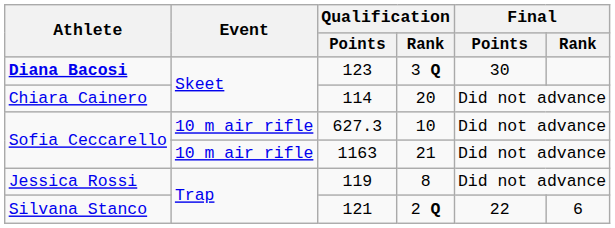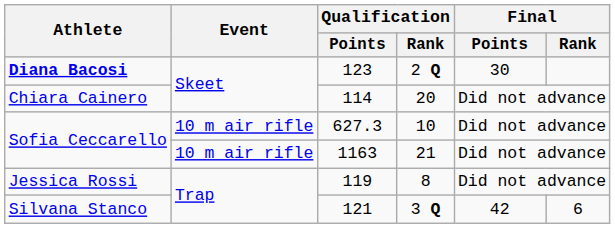 <table class="wikitable" style="font-size:90%">
 <tr>
 <th rowspan="2">Athlete</th>
 <th rowspan="2">Event</th>
 <th colspan=2>Qualification</th>
 <th colspan=2>Final</th>
 </tr>
 <tr style="font-size:95%">
 <th>Points</th>
 <th>Rank</th>
 <th>Points</th>
 <th>Rank</th>
 </tr>
 <tr align=center>
 <td align=left><strong><a href='#'>Diana Bacosi</a></strong></td>
 <td align=left rowspan=2><a href='#'>Skeet</a></td>
 <td>123</td>
-<td>3 <strong>Q</strong></td>
+<td>2 <strong>Q</strong></td>
 <td>30</td>
 <td></td>
 </tr>
 <tr align=center>
 <td align=left><a href='#'>Chiara Cainero</a></td>
 <td>114</td>
 <td>20</td>
 <td colspan=2>Did not advance</td>
 </tr>
 <tr align=center>
 <td align=left rowspan=2><a href='#'>Sofia Ceccarello</a></td>
 <td align=left><a href='#'>10 m air rifle</a></td>
 <td>627.3</td>
 <td>10</td>
 <td colspan=2>Did not advance</td>
 </tr>
 <tr align=center>
 <td align=left><a href='#'>10 m air rifle</a></td>
 <td>1163</td>
 <td>21</td>
 <td colspan=2>Did not advance</td>
 </tr>
 <tr align=center>
 <td align=left><a href='#'>Jessica Rossi</a></td>
 <td align=left rowspan=2><a href='#'>Trap</a></td>
 <td>119</td>
 <td>8</td>
 <td colspan=2>Did not advance</td>
 </tr>
 <tr align=center>
 <td align=left><a href='#'>Silvana Stanco</a></td>
 <td>121</td>
-<td>2 <strong>Q</strong></td>
-<td>22</td>
+<td>3 <strong>Q</strong></td>
+<td>42</td>
 <td>6</td>
 </tr>
 </table>
